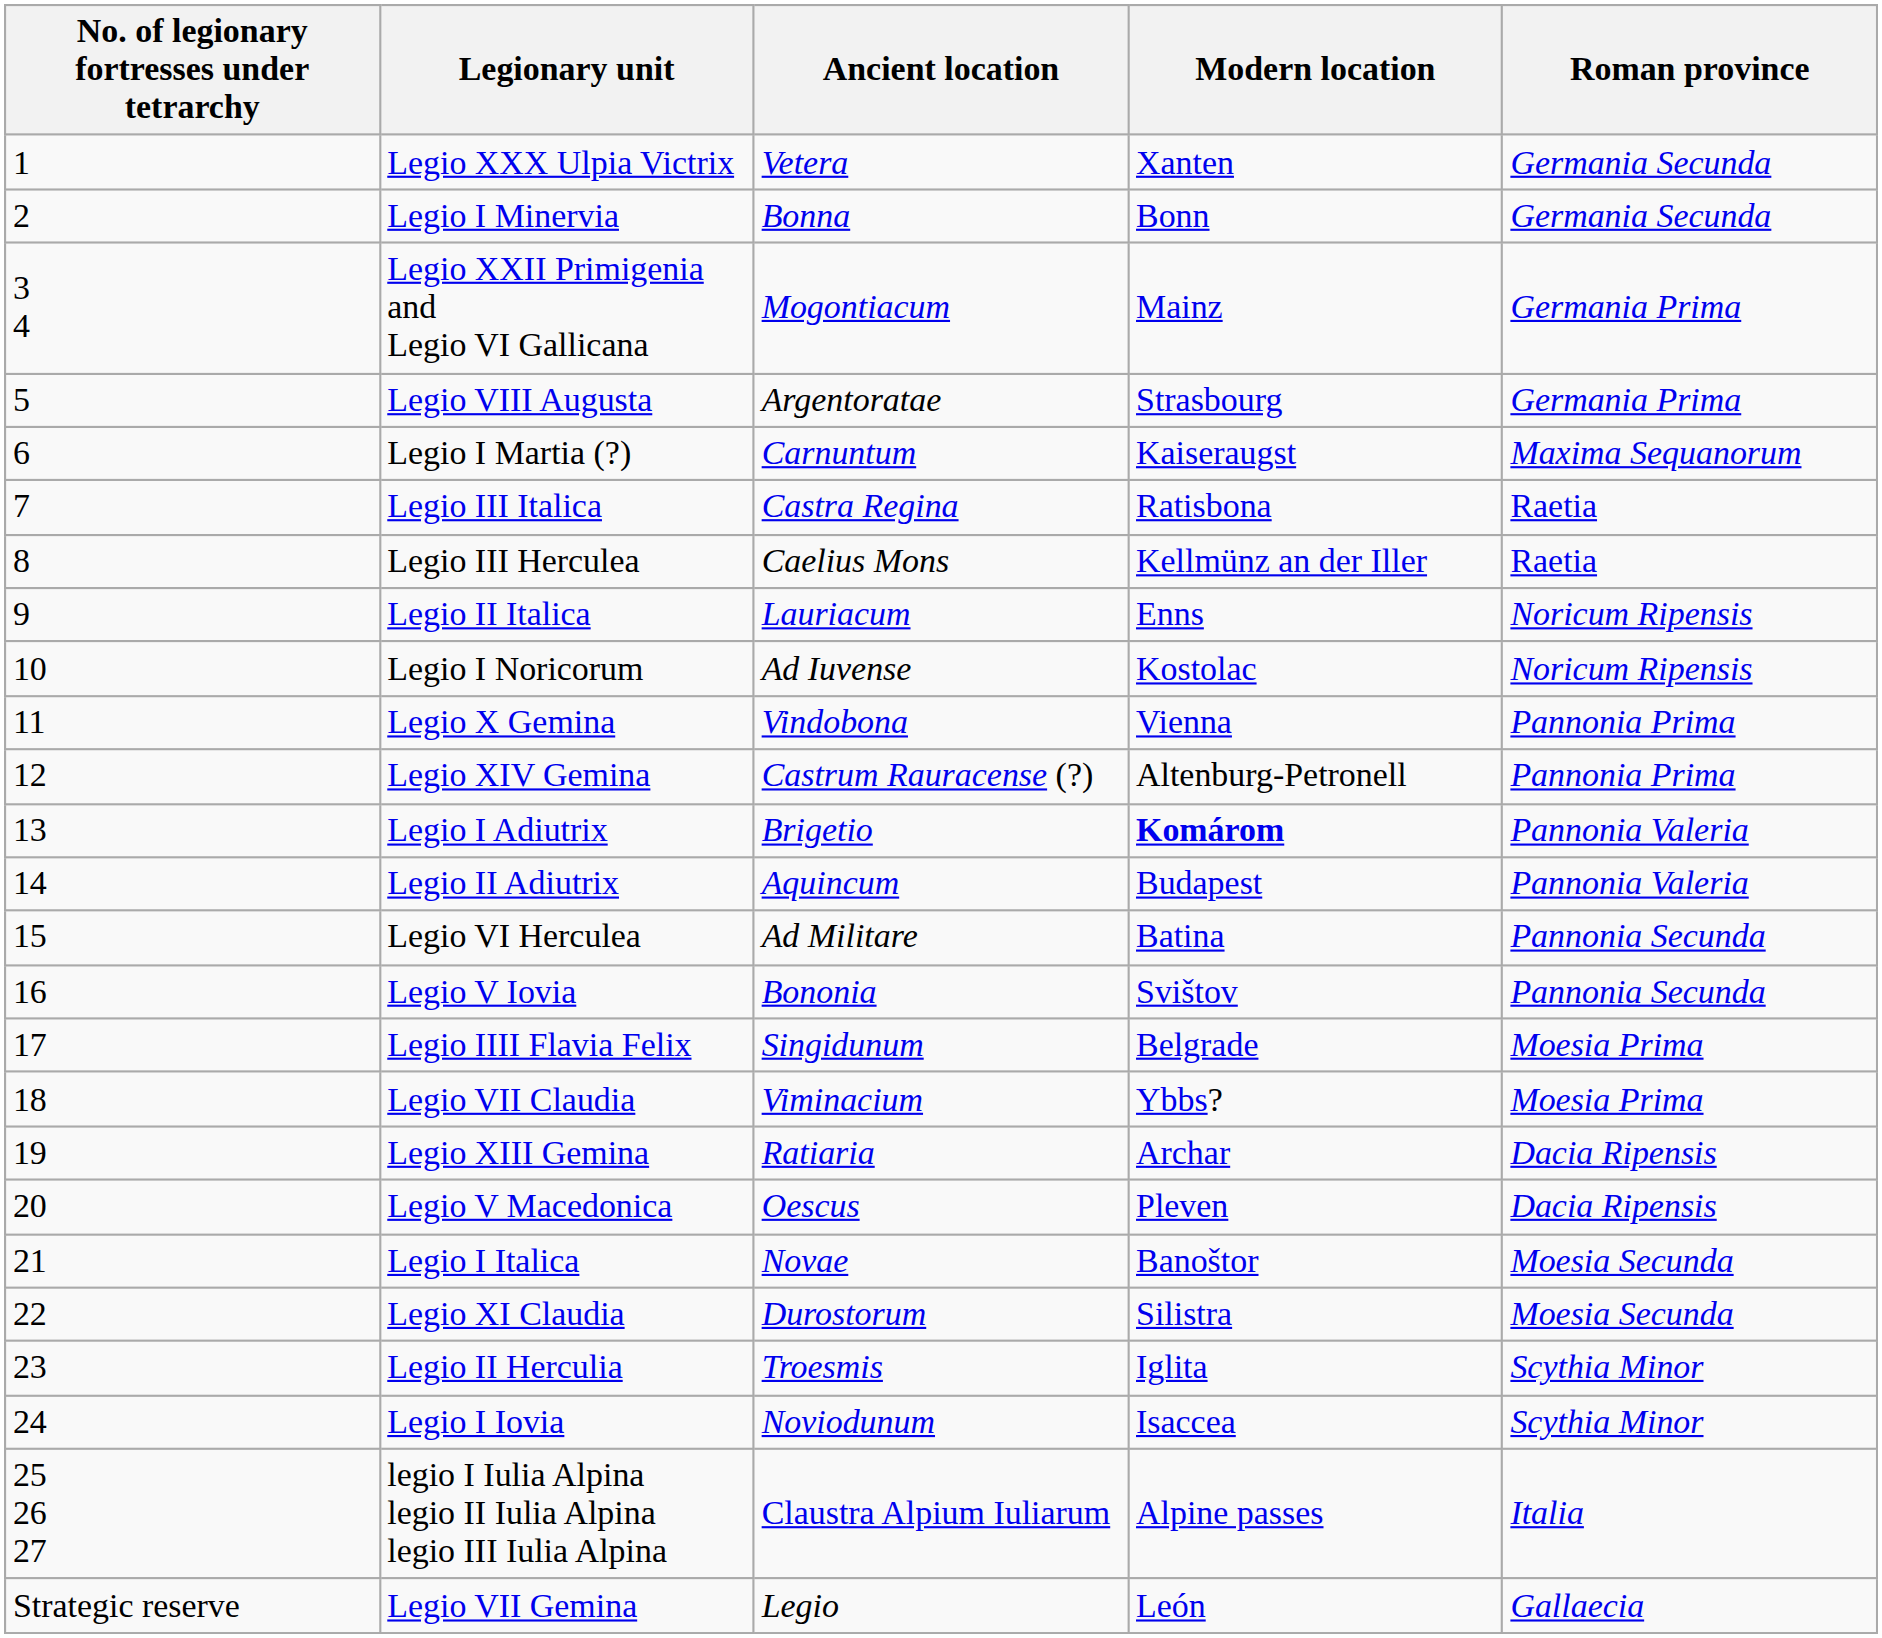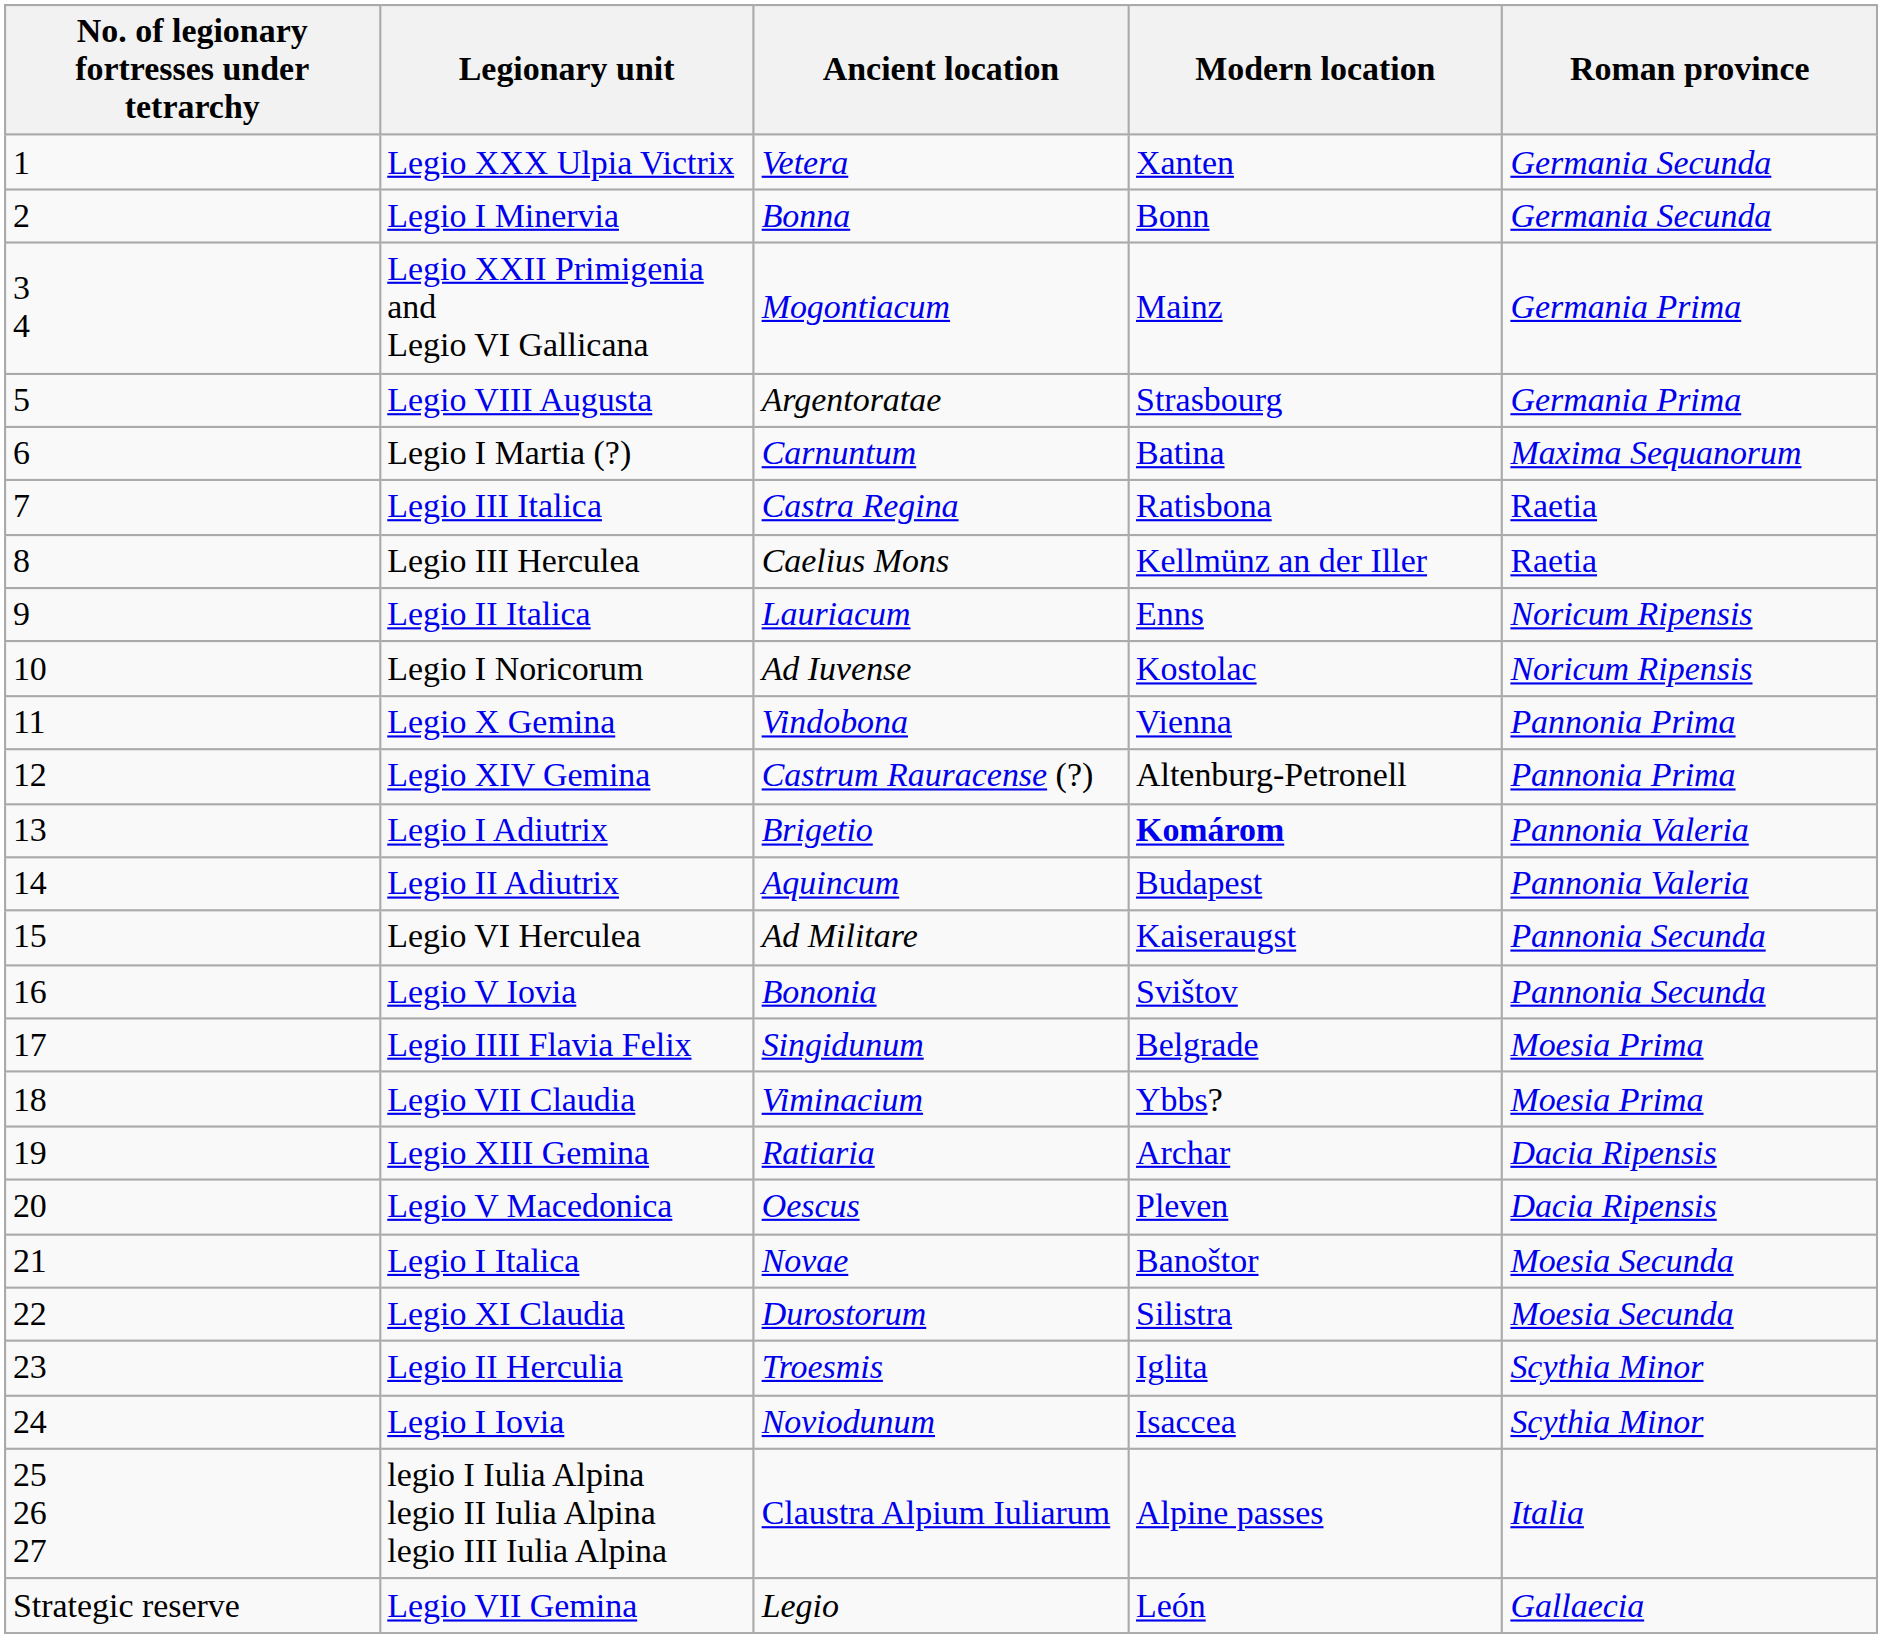 <table class="wikitable" width="100%">
 <tr>
 <th width="20%">No. of legionary fortresses under tetrarchy</th>
 <th width="20%">Legionary unit</th>
 <th width="20%">Ancient location</th>
 <th width="20%">Modern location</th>
 <th width="20%">Roman province</th>
 </tr>
 <tr>
 <td><div>1</div></td>
 <td><a href='#'>Legio XXX Ulpia Victrix</a></td>
 <td><em><a href='#'>Vetera</a></em></td>
 <td><a href='#'>Xanten</a></td>
 <td><em><a href='#'>Germania Secunda</a></em></td>
 </tr>
 <tr>
 <td><div>2</div></td>
 <td><a href='#'>Legio I Minervia</a></td>
 <td><em><a href='#'>Bonna</a></em></td>
 <td><a href='#'>Bonn</a></td>
 <td><em><a href='#'>Germania Secunda</a></em></td>
 </tr>
 <tr>
 <td><div>3<br>4</div></td>
 <td><a href='#'>Legio XXII Primigenia</a> and<br>Legio VI Gallicana</td>
 <td><em><a href='#'>Mogontiacum</a></em></td>
 <td><a href='#'>Mainz</a></td>
 <td><em><a href='#'>Germania Prima</a></em></td>
 </tr>
 <tr>
 <td><div>5</div></td>
 <td><a href='#'>Legio VIII Augusta</a></td>
 <td><em>Argentoratae</em></td>
 <td><a href='#'>Strasbourg</a></td>
 <td><em><a href='#'>Germania Prima</a></em></td>
 </tr>
 <tr>
 <td><div>6</div></td>
 <td>Legio I Martia (?)</td>
 <td><em><a href='#'>Carnuntum</a></em></td>
-<td><a href='#'>Kaiseraugst</a></td>
+<td><a href='#'>Batina</a></td>
 <td><em><a href='#'>Maxima Sequanorum</a></em></td>
 </tr>
 <tr>
 <td><div>7</div></td>
 <td><a href='#'>Legio III Italica</a></td>
 <td><em><a href='#'>Castra Regina</a></em></td>
 <td><a href='#'>Ratisbona</a></td>
 <td><a href='#'>Raetia</a></td>
 </tr>
 <tr>
 <td><div>8</div></td>
 <td>Legio III Herculea</td>
 <td><em>Caelius Mons</em></td>
 <td><a href='#'>Kellmünz an der Iller</a></td>
 <td><a href='#'>Raetia</a></td>
 </tr>
 <tr>
 <td><div>9</div></td>
 <td><a href='#'>Legio II Italica</a></td>
 <td><em><a href='#'>Lauriacum</a></em></td>
 <td><a href='#'>Enns</a></td>
 <td><em><a href='#'>Noricum Ripensis</a></em></td>
 </tr>
 <tr>
 <td><div>10</div></td>
 <td>Legio I Noricorum</td>
 <td><em>Ad Iuvense</em></td>
 <td><a href='#'>Kostolac</a></td>
 <td><em><a href='#'>Noricum Ripensis</a></em></td>
 </tr>
 <tr>
 <td><div>11</div></td>
 <td><a href='#'>Legio X Gemina</a></td>
 <td><em><a href='#'>Vindobona</a></em></td>
 <td><a href='#'>Vienna</a></td>
 <td><em><a href='#'>Pannonia Prima</a></em></td>
 </tr>
 <tr>
 <td><div>12</div></td>
 <td><a href='#'>Legio XIV Gemina</a></td>
 <td><em><a href='#'>Castrum Rauracense</a></em> (?)</td>
 <td>Altenburg-Petronell</td>
 <td><em><a href='#'>Pannonia Prima</a></em></td>
 </tr>
 <tr>
 <td><div>13</div></td>
 <td><a href='#'>Legio I Adiutrix</a></td>
 <td><em><a href='#'>Brigetio</a></em></td>
 <td><strong><a href='#'>Komárom</a></strong></td>
 <td><em><a href='#'>Pannonia Valeria</a></em></td>
 </tr>
 <tr>
 <td><div>14</div></td>
 <td><a href='#'>Legio II Adiutrix</a></td>
 <td><em><a href='#'>Aquincum</a></em></td>
 <td><a href='#'>Budapest</a></td>
 <td><em><a href='#'>Pannonia Valeria</a></em></td>
 </tr>
 <tr>
 <td><div>15</div></td>
 <td>Legio VI Herculea</td>
 <td><em>Ad Militare</em></td>
-<td><a href='#'>Batina</a></td>
+<td><a href='#'>Kaiseraugst</a></td>
 <td><em><a href='#'>Pannonia Secunda</a></em></td>
 </tr>
 <tr>
 <td><div>16</div></td>
 <td><a href='#'>Legio V Iovia</a></td>
 <td><em><a href='#'>Bononia</a></em></td>
 <td><a href='#'>Svištov</a></td>
 <td><em><a href='#'>Pannonia Secunda</a></em></td>
 </tr>
 <tr>
 <td><div>17</div></td>
 <td><a href='#'>Legio IIII Flavia Felix</a></td>
 <td><em><a href='#'>Singidunum</a></em></td>
 <td><a href='#'>Belgrade</a></td>
 <td><em><a href='#'>Moesia Prima</a></em></td>
 </tr>
 <tr>
 <td><div>18</div></td>
 <td><a href='#'>Legio VII Claudia</a></td>
 <td><em><a href='#'>Viminacium</a></em></td>
 <td><a href='#'>Ybbs</a>?</td>
 <td><em><a href='#'>Moesia Prima</a></em></td>
 </tr>
 <tr>
 <td><div>19</div></td>
 <td><a href='#'>Legio XIII Gemina</a></td>
 <td><em><a href='#'>Ratiaria</a></em></td>
 <td><a href='#'>Archar</a></td>
 <td><em><a href='#'>Dacia Ripensis</a></em></td>
 </tr>
 <tr>
 <td><div>20</div></td>
 <td><a href='#'>Legio V Macedonica</a></td>
 <td><em><a href='#'>Oescus</a></em></td>
 <td><a href='#'>Pleven</a></td>
 <td><em><a href='#'>Dacia Ripensis</a></em></td>
 </tr>
 <tr>
 <td><div>21</div></td>
 <td><a href='#'>Legio I Italica</a></td>
 <td><em><a href='#'>Novae</a></em></td>
 <td><a href='#'>Banoštor</a></td>
 <td><em><a href='#'>Moesia Secunda</a></em></td>
 </tr>
 <tr>
 <td><div>22</div></td>
 <td><a href='#'>Legio XI Claudia</a></td>
 <td><em><a href='#'>Durostorum</a></em></td>
 <td><a href='#'>Silistra</a></td>
 <td><em><a href='#'>Moesia Secunda</a></em></td>
 </tr>
 <tr>
 <td><div>23</div></td>
 <td><a href='#'>Legio II Herculia</a></td>
 <td><em><a href='#'>Troesmis</a></em></td>
 <td><a href='#'>Iglita</a></td>
 <td><em><a href='#'>Scythia Minor</a></em></td>
 </tr>
 <tr>
 <td><div>24</div></td>
 <td><a href='#'>Legio I Iovia</a></td>
 <td><em><a href='#'>Noviodunum</a></em></td>
 <td><a href='#'>Isaccea</a></td>
 <td><em><a href='#'>Scythia Minor</a></em></td>
 </tr>
 <tr>
 <td><div>25<br>26<br>27</div></td>
 <td>legio I Iulia Alpina<br>legio II Iulia Alpina<br>legio III Iulia Alpina</td>
 <td><a href='#'>Claustra Alpium Iuliarum</a></td>
 <td><a href='#'>Alpine passes</a></td>
 <td><em><a href='#'>Italia</a></em></td>
 </tr>
 <tr>
 <td><div>Strategic reserve</div></td>
 <td><a href='#'>Legio VII Gemina</a></td>
 <td><em>Legio</em></td>
 <td><a href='#'>León</a></td>
 <td><em><a href='#'>Gallaecia</a></em></td>
 </tr>
 <tr>
 </tr>
 </table>
